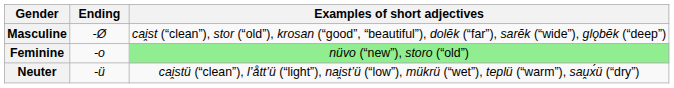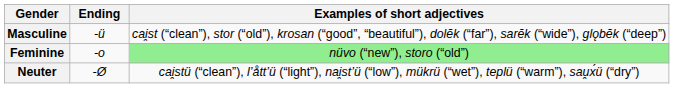 <table class="wikitable" style="border-collapse: collapse;text-align:center;">
 <tr>
 <th style="width:70px">Gender</th>
 <th style="width:70px">Ending</th>
 <th>Examples of short adjectives</th>
 </tr>
 <tr>
 <th>Masculine</th>
-<td><em>-Ø</em></td>
+<td><em>-ü</em></td>
 <td><em>cai̯st</em> (“clean”), <em>stor</em> (“old”), <em>krosan</em> (“good”, “beautiful”), <em>dolĕk</em> (“far”), <em>sarĕk</em> (“wide”), <em>glǫbĕk</em> (“deep”)</td>
 </tr>
 <tr>
 <th>Feminine</th>
 <td><em>-o</em></td>
 <td style="background: lightgreen;"><em>nüvo</em> (“new”), <em>storo</em> (“old”)</td>
 </tr>
 <tr>
 <th>Neuter</th>
-<td><em>-ü</em></td>
+<td><em>-Ø</em></td>
 <td><em>cai̯stü</em> (“clean”), <em>l’ått’ü</em> (“light”), <em>nai̯st’ü</em> (“low”), <em>mükrü</em> (“wet”), <em>teplü</em> (“warm”), <em>sau̯х́ü</em> (“dry”)</td>
 </tr>
 </table>
